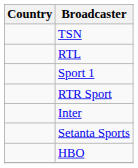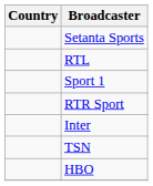 <table class="wikitable">
 <tr>
 <th align=center>Country</th>
 <th align=center>Broadcaster</th>
 </tr>
 <tr>
 <td></td>
-<td><a href='#'>TSN</a></td>
+<td><a href='#'>Setanta Sports</a></td>
 </tr>
 <tr>
 <td></td>
 <td><a href='#'>RTL</a></td>
 </tr>
 <tr>
 <td></td>
 <td><a href='#'>Sport 1</a></td>
 </tr>
 <tr>
 <td></td>
 <td><a href='#'>RTR Sport</a></td>
 </tr>
 <tr>
 <td></td>
 <td><a href='#'>Inter</a></td>
 </tr>
 <tr>
 <td></td>
-<td><a href='#'>Setanta Sports</a></td>
+<td><a href='#'>TSN</a></td>
 </tr>
 <tr>
 <td></td>
 <td><a href='#'>HBO</a></td>
 </tr>
 <tr>
 </tr>
 </table>
